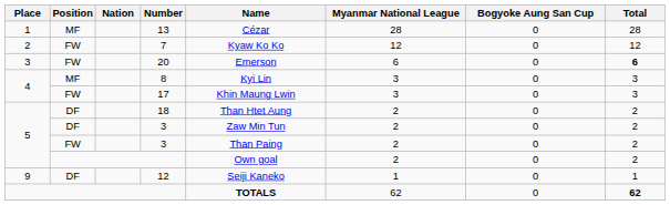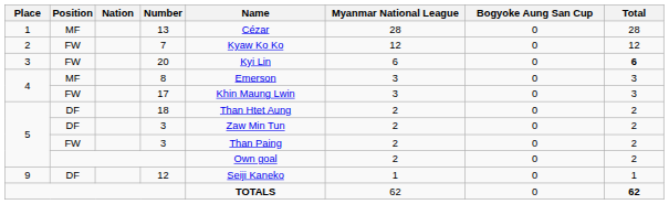 <table class="wikitable" style="font-size: 95%; text-align: center;">
 <tr>
 <th width=60>Place</th>
 <th width=60>Position</th>
 <th width=60>Nation</th>
 <th width=60>Number</th>
 <th width=200>Name</th>
 <th width=200>Myanmar National League</th>
 <th width=200>Bogyoke Aung San Cup</th>
 <th width=80><strong>Total</strong></th>
 </tr>
 <tr>
 <td>1</td>
 <td>MF</td>
 <td></td>
 <td>13</td>
 <td><a href='#'>Cézar</a></td>
 <td>28</td>
 <td>0</td>
 <td>28</td>
 </tr>
 <tr>
 <td>2</td>
 <td>FW</td>
 <td></td>
 <td>7</td>
 <td><a href='#'>Kyaw Ko Ko</a></td>
 <td>12</td>
 <td>0</td>
 <td>12</td>
 </tr>
 <tr>
 <td>3</td>
 <td>FW</td>
 <td></td>
 <td>20</td>
-<td><a href='#'>Emerson</a></td>
+<td><a href='#'>Kyi Lin</a></td>
 <td>6</td>
 <td>0</td>
 <td><strong>6</strong></td>
 </tr>
 <tr>
 <td rowspan="2">4</td>
 <td>MF</td>
 <td></td>
 <td>8</td>
-<td><a href='#'>Kyi Lin</a></td>
+<td><a href='#'>Emerson</a></td>
 <td>3</td>
 <td>0</td>
 <td>3</td>
 </tr>
 <tr>
 <td>FW</td>
 <td></td>
 <td>17</td>
 <td><a href='#'>Khin Maung Lwin</a></td>
 <td>3</td>
 <td>0</td>
 <td>3</td>
 </tr>
 <tr>
 <td rowspan="4">5</td>
 <td>DF</td>
 <td></td>
 <td>18</td>
 <td><a href='#'>Than Htet Aung</a></td>
 <td>2</td>
 <td>0</td>
 <td>2</td>
 </tr>
 <tr>
 <td>DF</td>
 <td></td>
 <td>3</td>
 <td><a href='#'>Zaw Min Tun</a></td>
 <td>2</td>
 <td>0</td>
 <td>2</td>
 </tr>
 <tr>
 <td>FW</td>
 <td></td>
 <td>3</td>
 <td><a href='#'>Than Paing</a></td>
 <td>2</td>
 <td>0</td>
 <td>2</td>
 </tr>
 <tr>
 <td colspan="3"></td>
 <td><a href='#'>Own goal</a></td>
 <td>2</td>
 <td>0</td>
 <td>2</td>
 </tr>
 <tr>
 <td rowspan="1">9</td>
 <td>DF</td>
 <td></td>
 <td>12</td>
 <td><a href='#'>Seiji Kaneko</a></td>
 <td>1</td>
 <td>0</td>
 <td>1</td>
 </tr>
 <tr>
 <td colspan="4"></td>
 <td><strong>TOTALS</strong></td>
 <td>62</td>
 <td>0</td>
 <td><strong>62</strong></td>
 </tr>
 </table>
